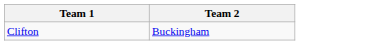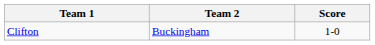 <table class="wikitable" style="font-size: 100%">
 <tr>
 <th width=200>Team 1</th>
 <th width=200>Team 2</th>
+<th width=100>Score</th>
 </tr>
 <tr>
 <td><a href='#'>Clifton</a></td>
 <td><a href='#'>Buckingham</a></td>
+<td align=center>1-0</td>
 </tr>
 </table>
